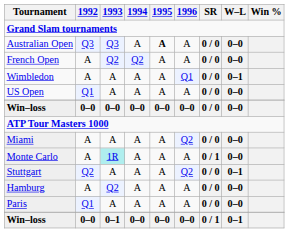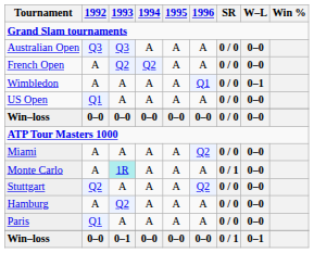 <table class=wikitable style=text-align:center>
 <tr>
 <th>Tournament</th>
 <th><a href='#'>1992</a></th>
 <th><a href='#'>1993</a></th>
 <th><a href='#'>1994</a></th>
 <th><a href='#'>1995</a></th>
 <th><a href='#'>1996</a></th>
 <th>SR</th>
 <th>W–L</th>
 <th>Win %</th>
 </tr>
 <tr>
 <td colspan=25 style=text-align:left><a href='#'><strong>Grand Slam tournaments</strong></a></td>
 </tr>
 <tr>
 <td align=left><a href='#'>Australian Open</a></td>
 <td style=background:#ecf2ff><a href='#'>Q3</a></td>
 <td style=background:#ecf2ff><a href='#'>Q3</a></td>
 <td>A</td>
-<td><strong>A</strong></td>
+<td>A</td>
 <td>A</td>
 <th>0 / 0</th>
 <th>0–0</th>
 <th></th>
 </tr>
 <tr>
 <td align=left><a href='#'>French Open</a></td>
 <td>A</td>
 <td style=background:#ecf2ff><a href='#'>Q2</a></td>
 <td style=background:#ecf2ff><a href='#'>Q2</a></td>
 <td>A</td>
 <td>A</td>
 <th>0 / 0</th>
 <th>0–0</th>
 <th></th>
 </tr>
 <tr>
 <td align=left><a href='#'>Wimbledon</a></td>
 <td>A</td>
 <td>A</td>
 <td>A</td>
 <td>A</td>
 <td style=background:#ecf2ff><a href='#'>Q1</a></td>
 <th>0 / 0</th>
 <th>0–1</th>
 <th></th>
 </tr>
 <tr>
 <td align=left><a href='#'>US Open</a></td>
 <td style=background:#ecf2ff><a href='#'>Q1</a></td>
 <td>A</td>
 <td>A</td>
 <td>A</td>
 <td>A</td>
 <th>0 / 0</th>
 <th>0–0</th>
 <th></th>
 </tr>
 <tr>
 </tr>
 <tr style=font-weight:bold;background:#efefef>
 <td style=text-align:left>Win–loss</td>
 <th>0–0</th>
 <th>0–0</th>
 <th>0–0</th>
 <th>0–0</th>
 <th>0–0</th>
 <th>0 / 0</th>
 <th>0–0</th>
 <th></th>
 </tr>
 <tr>
 <td colspan=25 style=text-align:left><strong><a href='#'>ATP Tour Masters 1000</a></strong></td>
 </tr>
 <tr>
 <td bgcolor=efefef align=left><a href='#'>Miami</a></td>
 <td>A</td>
 <td>A</td>
 <td>A</td>
 <td>A</td>
 <td bgcolor=ecf2ff><a href='#'>Q2</a></td>
 <th>0 / 0</th>
 <th>0–0</th>
 <th></th>
 </tr>
 <tr>
 <td bgcolor=efefef align=left><a href='#'>Monte Carlo</a></td>
 <td>A</td>
 <td bgcolor=afeeee><a href='#'>1R</a></td>
 <td>A</td>
 <td>A</td>
 <td>A</td>
 <th>0 / 1</th>
 <th>0–0</th>
 <th></th>
 </tr>
 <tr>
 <td bgcolor=efefef align=left><a href='#'>Stuttgart</a></td>
 <td bgcolor=ecf2ff><a href='#'>Q2</a></td>
 <td>A</td>
 <td>A</td>
 <td>A</td>
 <td bgcolor=ecf2ff><a href='#'>Q2</a></td>
 <th>0 / 0</th>
-<th>0–1</th>
+<th>0–0</th>
 <th></th>
 </tr>
 <tr>
 <td bgcolor=efefef align=left><a href='#'>Hamburg</a></td>
 <td>A</td>
 <td bgcolor=ecf2ff><a href='#'>Q2</a></td>
 <td>A</td>
 <td>A</td>
 <td>A</td>
 <th>0 / 0</th>
 <th>0–0</th>
 <th></th>
 </tr>
 <tr>
 <td bgcolor=efefef align=left><a href='#'>Paris</a></td>
 <td bgcolor=ecf2ff><a href='#'>Q1</a></td>
 <td>A</td>
 <td>A</td>
 <td>A</td>
 <td>A</td>
 <th>0 / 0</th>
 <th>0–0</th>
 <th></th>
 </tr>
 <tr>
 </tr>
 <tr style=font-weight:bold;background:#efefef>
 <td style=text-align:left>Win–loss</td>
 <th>0–0</th>
 <th>0–1</th>
 <th>0–0</th>
 <th>0–0</th>
 <th>0–0</th>
 <th>0 / 1</th>
 <th>0–1</th>
 <th></th>
 </tr>
 </table>
